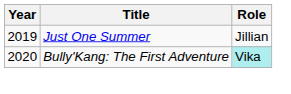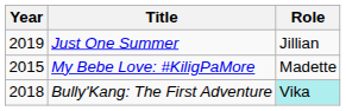 <table class="wikitable">
 <tr>
 <th>Year</th>
 <th>Title</th>
 <th>Role</th>
 </tr>
 <tr>
 <td>2019</td>
 <td><em><a href='#'>Just One Summer</a></em></td>
 <td>Jillian</td>
 </tr>
 <tr>
-<td>2020</td>
+<td>2015</td>
+<td><em><a href='#'>My Bebe Love: #KiligPaMore</a></em></td>
+<td>Madette</td>
+</tr>
+<tr>
+<td>2018</td>
 <td><em>Bully'Kang: The First Adventure</em></td>
 <td style="background: paleturquoise;">Vika</td>
 </tr>
 </table>
